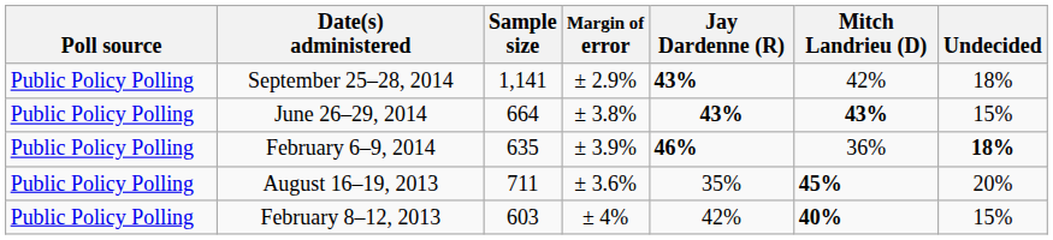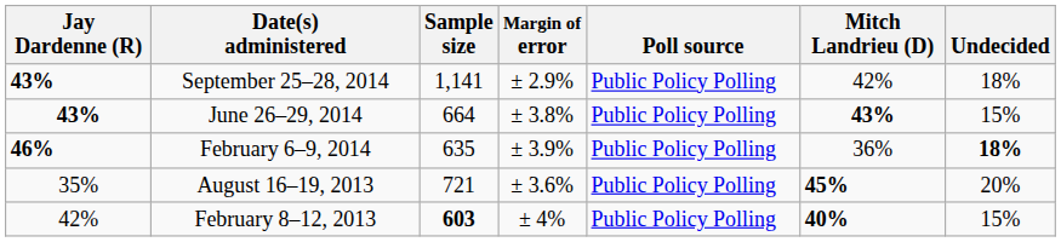 <table class="wikitable">
 <tr valign= bottom>
-<th style="width:150px;">Poll source</th>
+<th style="width:100px;">Jay<br>Dardenne (R)</th>
 <th style="width:190px;">Date(s)<br>administered</th>
 <th class=small>Sample<br>size</th>
 <th><small>Margin of</small><br>error</th>
-<th style="width:100px;">Jay<br>Dardenne (R)</th>
+<th style="width:150px;">Poll source</th>
 <th style="width:100px;">Mitch<br>Landrieu (D)</th>
 <th style="width:40px;">Undecided</th>
 </tr>
 <tr>
-<td><a href='#'>Public Policy Polling</a></td>
+<td><strong>43%</strong></td>
 <td align=center>September 25–28, 2014</td>
 <td align=center>1,141</td>
 <td align=center>± 2.9%</td>
-<td><strong>43%</strong></td>
+<td><a href='#'>Public Policy Polling</a></td>
 <td align=center>42%</td>
 <td align=center>18%</td>
 </tr>
 <tr>
-<td><a href='#'>Public Policy Polling</a></td>
+<td align=center><strong>43%</strong></td>
 <td align=center>June 26–29, 2014</td>
 <td align=center>664</td>
 <td align=center>± 3.8%</td>
-<td align=center><strong>43%</strong></td>
+<td><a href='#'>Public Policy Polling</a></td>
 <td align=center><strong>43%</strong></td>
 <td align=center>15%</td>
 </tr>
 <tr>
-<td><a href='#'>Public Policy Polling</a></td>
+<td><strong>46%</strong></td>
 <td align=center>February 6–9, 2014</td>
 <td align=center>635</td>
 <td align=center>± 3.9%</td>
-<td><strong>46%</strong></td>
+<td><a href='#'>Public Policy Polling</a></td>
 <td align=center>36%</td>
 <td align=center><strong>18%</strong></td>
 </tr>
 <tr>
+<td align=center>35%</td>
+<td align=center>August 16–19, 2013</td>
+<td align=center>721</td>
+<td align=center>± 3.6%</td>
 <td><a href='#'>Public Policy Polling</a></td>
-<td align=center>August 16–19, 2013</td>
-<td align=center>711</td>
-<td align=center>± 3.6%</td>
-<td align=center>35%</td>
 <td><strong>45%</strong></td>
 <td align=center>20%</td>
 </tr>
 <tr>
+<td align=center>42%</td>
+<td align=center>February 8–12, 2013</td>
+<td align=center><strong>603</strong></td>
+<td align=center>± 4%</td>
 <td><a href='#'>Public Policy Polling</a></td>
-<td align=center>February 8–12, 2013</td>
-<td align=center>603</td>
-<td align=center>± 4%</td>
-<td align=center>42%</td>
 <td><strong>40%</strong></td>
 <td align=center>15%</td>
 </tr>
 </table>
